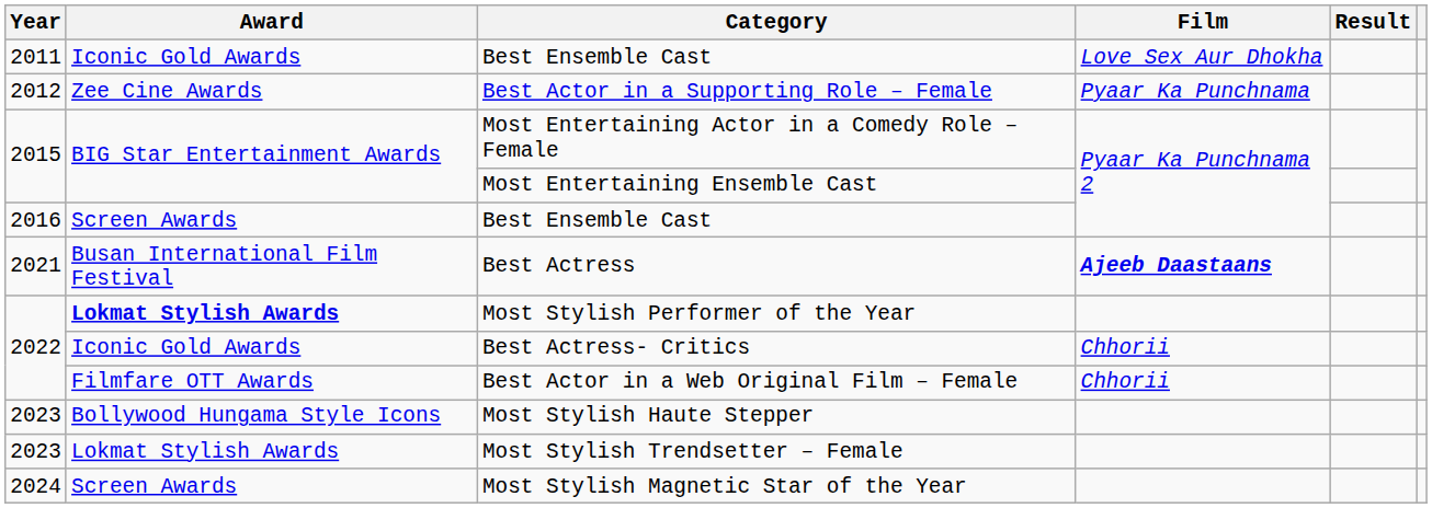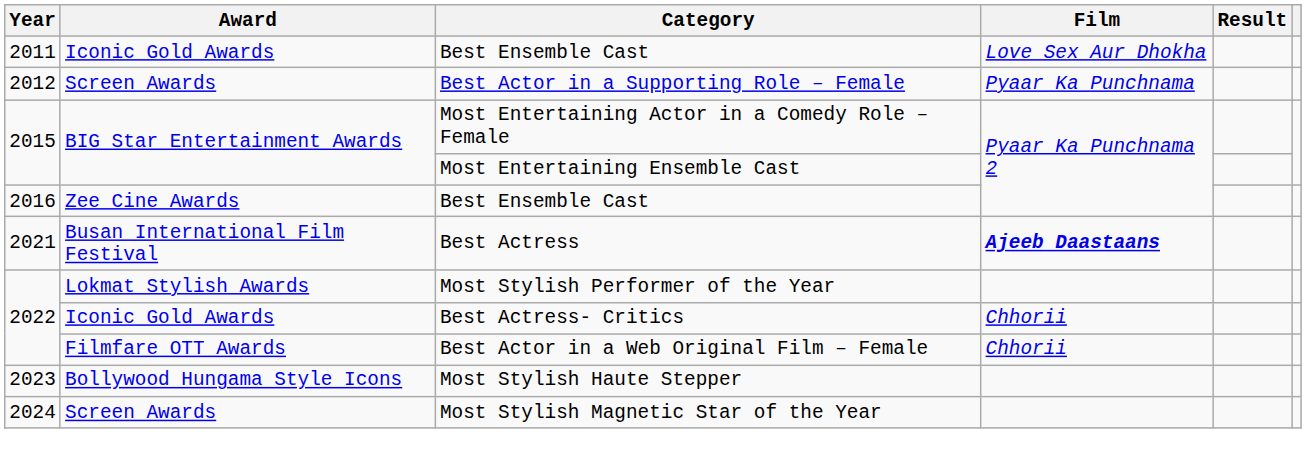 <table class="wikitable">
 <tr>
 <th scope="col">Year</th>
 <th scope="col">Award</th>
 <th scope="col">Category</th>
 <th scope="col">Film</th>
 <th scope="col">Result</th>
 <th scope="col" class="unsortable"></th>
 </tr>
 <tr>
 <td>2011</td>
 <td><a href='#'>Iconic Gold Awards</a></td>
 <td>Best Ensemble Cast</td>
 <td><em><a href='#'>Love Sex Aur Dhokha</a></em></td>
 <td></td>
 <td></td>
 </tr>
 <tr>
 <td>2012</td>
-<td><a href='#'>Zee Cine Awards</a></td>
+<td><a href='#'>Screen Awards</a></td>
 <td><a href='#'>Best Actor in a Supporting Role – Female</a></td>
 <td><em><a href='#'>Pyaar Ka Punchnama</a></em></td>
 <td></td>
 <td></td>
 </tr>
 <tr>
 <td rowspan="2">2015</td>
 <td rowspan="2"><a href='#'>BIG Star Entertainment Awards</a></td>
 <td>Most Entertaining Actor in a Comedy Role – Female</td>
 <td rowspan="3"><em><a href='#'>Pyaar Ka Punchnama 2</a></em></td>
 <td></td>
 <td rowspan="2"></td>
 </tr>
 <tr>
 <td>Most Entertaining Ensemble Cast</td>
 <td></td>
 </tr>
 <tr>
 <td>2016</td>
-<td><a href='#'>Screen Awards</a></td>
+<td><a href='#'>Zee Cine Awards</a></td>
 <td>Best Ensemble Cast</td>
 <td></td>
 <td></td>
 </tr>
 <tr>
 <td>2021</td>
 <td><a href='#'>Busan International Film Festival</a></td>
 <td>Best Actress</td>
 <td><strong><em><a href='#'>Ajeeb Daastaans</a></em></strong></td>
 <td></td>
 <td></td>
 </tr>
 <tr>
 <td rowspan="3">2022</td>
-<td><strong><a href='#'>Lokmat Stylish Awards</a></strong></td>
+<td><a href='#'>Lokmat Stylish Awards</a></td>
 <td>Most Stylish Performer of the Year</td>
 <td></td>
 <td></td>
 <td></td>
 </tr>
 <tr>
 <td><a href='#'>Iconic Gold Awards</a></td>
 <td>Best Actress- Critics</td>
 <td><em><a href='#'>Chhorii</a></em></td>
 <td></td>
 </tr>
 <tr>
 <td><a href='#'>Filmfare OTT Awards</a></td>
 <td>Best Actor in a Web Original Film – Female</td>
 <td><em><a href='#'>Chhorii</a></em></td>
 <td></td>
 <td></td>
 </tr>
 <tr>
 <td>2023</td>
 <td><a href='#'>Bollywood Hungama Style Icons</a></td>
 <td>Most Stylish Haute Stepper</td>
 <td></td>
 <td></td>
 <td></td>
 </tr>
 <tr>
-<td>2023</td>
-<td><a href='#'>Lokmat Stylish Awards</a></td>
-<td>Most Stylish Trendsetter – Female</td>
-<td></td>
-<td></td>
-<td></td>
-</tr>
-<tr>
 <td>2024</td>
 <td><a href='#'>Screen Awards</a></td>
 <td>Most Stylish Magnetic Star of the Year</td>
 <td></td>
 <td></td>
 <td></td>
 </tr>
 </table>
